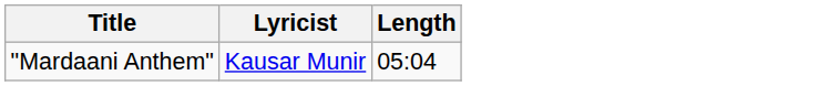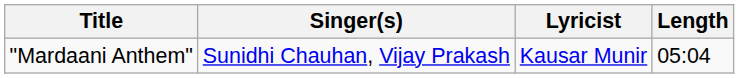 <table class="wikitable">
 <tr>
 <th>Title</th>
+<th>Singer(s)</th>
 <th>Lyricist</th>
 <th>Length</th>
 </tr>
 <tr>
 <td>"Mardaani Anthem"</td>
+<td><a href='#'>Sunidhi Chauhan</a>, <a href='#'>Vijay Prakash</a></td>
 <td><a href='#'>Kausar Munir</a></td>
 <td>05:04</td>
 </tr>
 </table>
